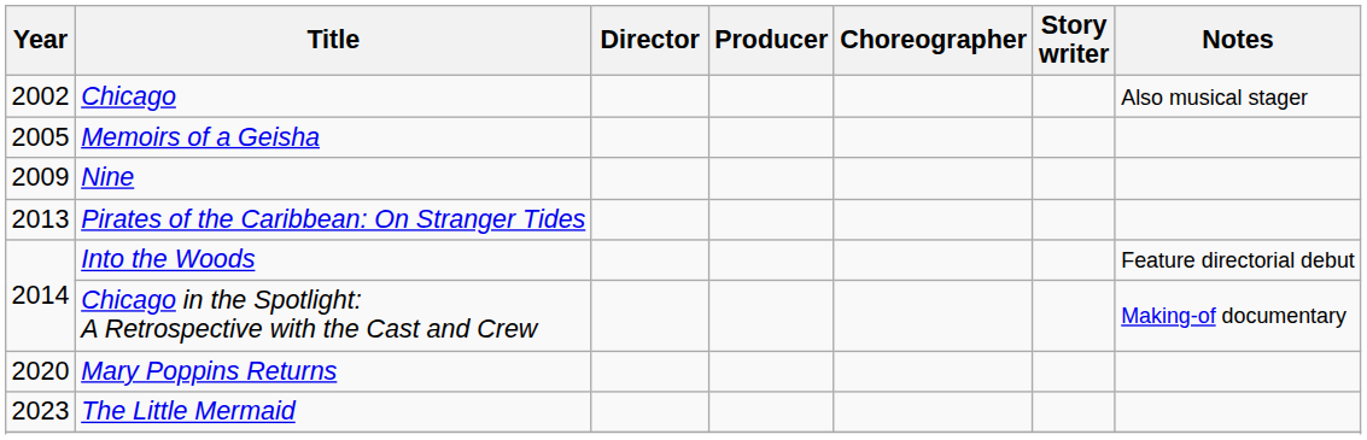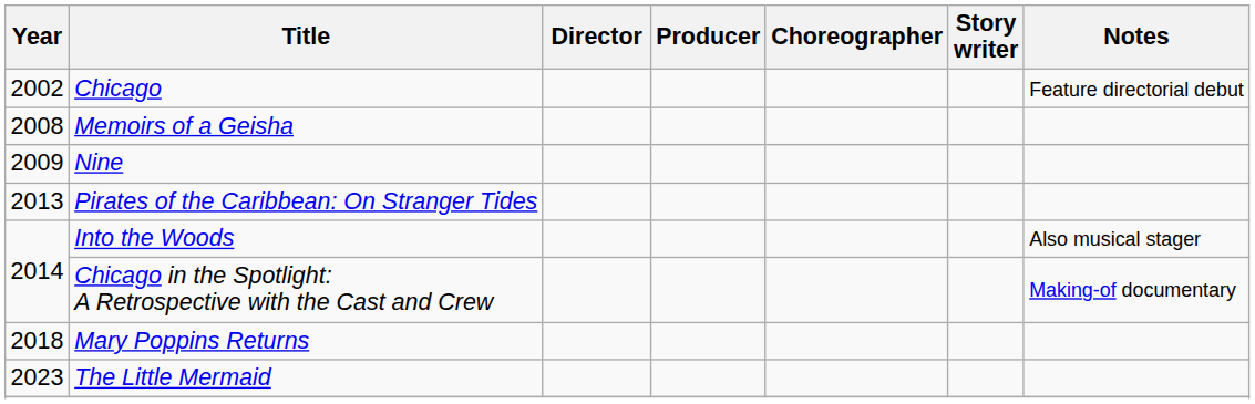 <table class="wikitable">
 <tr>
 <th>Year</th>
 <th>Title</th>
 <th width="65">Director</th>
 <th width="65">Producer</th>
 <th>Choreographer</th>
 <th>Story<br>writer</th>
 <th>Notes</th>
 </tr>
 <tr>
 <td>2002</td>
 <td><em><a href='#'>Chicago</a></em></td>
 <td></td>
 <td></td>
 <td></td>
 <td></td>
-<td><small>Also musical stager</small></td>
+<td><small>Feature directorial debut</small></td>
 </tr>
 <tr>
-<td>2005</td>
+<td>2008</td>
 <td><em><a href='#'>Memoirs of a Geisha</a></em></td>
 <td></td>
 <td></td>
 <td></td>
 <td></td>
 <td></td>
 </tr>
 <tr>
 <td>2009</td>
 <td><em><a href='#'>Nine</a></em></td>
 <td></td>
 <td></td>
 <td></td>
 <td></td>
 <td></td>
 </tr>
 <tr>
 <td>2013</td>
 <td><em><a href='#'>Pirates of the Caribbean: On Stranger Tides</a></em></td>
 <td></td>
 <td></td>
 <td></td>
 <td></td>
 <td></td>
 </tr>
 <tr>
 <td rowspan=2>2014</td>
 <td><em><a href='#'>Into the Woods</a></em></td>
 <td></td>
 <td></td>
 <td></td>
 <td></td>
-<td><small>Feature directorial debut</small></td>
+<td><small>Also musical stager</small></td>
 </tr>
 <tr>
 <td><em><a href='#'>Chicago</a> in the Spotlight:<br>A Retrospective with the Cast and Crew</em></td>
 <td></td>
 <td></td>
 <td></td>
 <td></td>
 <td><small><a href='#'>Making-of</a> documentary</small></td>
 </tr>
 <tr>
-<td>2020</td>
+<td>2018</td>
 <td><em><a href='#'>Mary Poppins Returns</a></em></td>
 <td></td>
 <td></td>
 <td></td>
 <td></td>
 <td></td>
 </tr>
 <tr>
 <td>2023</td>
 <td><em><a href='#'>The Little Mermaid</a></em></td>
 <td></td>
 <td></td>
 <td></td>
 <td></td>
 <td></td>
 </tr>
 <tr>
 </tr>
 <tr>
 </tr>
 </table>
